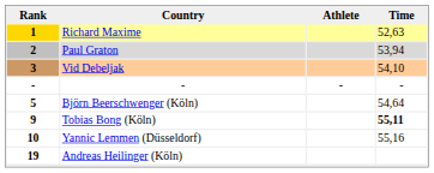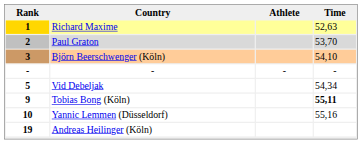 <table style="border-style:solid; border-width:1px; border-color:#808080; background-color:#EFEFEF;" cellpadding="2" cellspacing="2" width="580">
 <tr>
 <th>Rank</th>
 <th>Country</th>
 <th>Athlete</th>
 <th>Time</th>
 </tr>
 <tr align="center" bgcolor="#FFFF99" valign="top">
 <th style="background:#ffd700;">1</th>
 <td align="left"><a href='#'>Richard Maxime</a></td>
 <td align="left"></td>
 <td align="left">52,63</td>
 </tr>
 <tr align="center" bgcolor="#D9D9D9" valign="top">
 <th style="background:#c0c0c0;">2</th>
 <td align="left"><a href='#'>Paul Graton</a></td>
 <td align="left"></td>
-<td align="left">53,94</td>
+<td align="left">53,70</td>
 </tr>
 <tr align="center" bgcolor="#FFCC99" valign="top">
 <th style="background:#cc9966;">3</th>
-<td align="left"><a href='#'>Vid Debeljak</a></td>
+<td align="left"><a href='#'>Björn Beerschwenger</a> (Köln)</td>
 <td align="left"></td>
 <td align="left">54,10</td>
 </tr>
 <tr align="center" bgcolor="#FFFFFF" valign="top">
 <th>-</th>
 <td>-</td>
 <td>-</td>
 <td>-</td>
 </tr>
 <tr align="center" bgcolor="#FFFFFF" valign="top">
 <th>5</th>
-<td align="left"><a href='#'>Björn Beerschwenger</a> (Köln)</td>
+<td align="left"><a href='#'>Vid Debeljak</a></td>
 <td align="left"></td>
-<td align="left">54,64</td>
+<td align="left">54,34</td>
 </tr>
 <tr align="center" bgcolor="#FFFFFF" valign="top">
 <th>9</th>
 <td align="left"><a href='#'>Tobias Bong</a> (Köln)</td>
 <td align="left"></td>
 <td align="left"><strong>55,11</strong></td>
 </tr>
 <tr align="center" bgcolor="#FFFFFF" valign="top">
 <th>10</th>
 <td align="left"><a href='#'>Yannic Lemmen</a> (Düsseldorf)</td>
 <td align="left"></td>
 <td align="left">55,16</td>
 </tr>
 <tr align="center" bgcolor="#FFFFFF" valign="top">
 <th>19</th>
 <td align="left"><a href='#'>Andreas Heilinger</a> (Köln)</td>
 <td align="left"></td>
 <td align="left"></td>
 </tr>
 <tr align="center" bgcolor="#FFFFFF" valign="top">
 </tr>
 </table>
